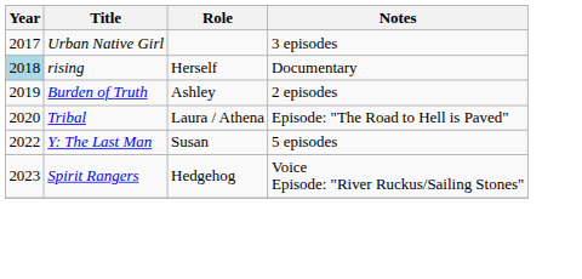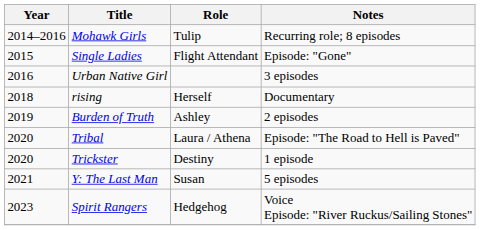 <table class="wikitable sortable">
 <tr>
 <th>Year</th>
 <th>Title</th>
 <th>Role</th>
 <th>Notes</th>
 </tr>
 <tr>
-<td>2017</td>
+<td>2014–2016</td>
+<td><em><a href='#'>Mohawk Girls</a></em></td>
+<td>Tulip</td>
+<td>Recurring role; 8 episodes</td>
+</tr>
+<tr>
+<td>2015</td>
+<td><em><a href='#'>Single Ladies</a></em></td>
+<td>Flight Attendant</td>
+<td>Episode: "Gone"</td>
+</tr>
+<tr>
+<td>2016</td>
 <td><em>Urban Native Girl</em></td>
 <td></td>
 <td>3 episodes</td>
 </tr>
 <tr>
-<td style="background: lightblue;">2018</td>
+<td>2018</td>
 <td><em>rising</em></td>
 <td>Herself</td>
 <td>Documentary</td>
 </tr>
 <tr>
 <td>2019</td>
 <td><em><a href='#'>Burden of Truth</a></em></td>
 <td>Ashley</td>
 <td>2 episodes</td>
 </tr>
 <tr>
 <td>2020</td>
 <td><em><a href='#'>Tribal</a></em></td>
 <td>Laura / Athena</td>
 <td>Episode: "The Road to Hell is Paved"</td>
 </tr>
 <tr>
-<td>2022</td>
+<td>2020</td>
+<td><em><a href='#'>Trickster</a></em></td>
+<td>Destiny</td>
+<td>1 episode</td>
+</tr>
+<tr>
+<td>2021</td>
 <td><em><a href='#'>Y: The Last Man</a></em></td>
 <td>Susan</td>
 <td>5 episodes</td>
 </tr>
 <tr>
 <td>2023</td>
 <td><em><a href='#'>Spirit Rangers</a></em></td>
 <td>Hedgehog</td>
 <td>Voice<br> Episode: "River Ruckus/Sailing Stones"</td>
 </tr>
 <tr>
 </tr>
 </table>
